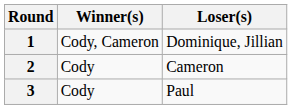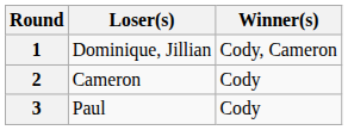 <table class="wikitable">
 <tr>
 <th scope="col">Round</th>
+<th scope="col">Loser(s)</th>
 <th scope="col">Winner(s)</th>
-<th scope="col">Loser(s)</th>
 </tr>
 <tr>
 <th scope="row">1</th>
+<td>Dominique, Jillian</td>
 <td>Cody, Cameron</td>
-<td>Dominique, Jillian</td>
 </tr>
 <tr>
 <th scope="row">2</th>
+<td>Cameron</td>
 <td>Cody</td>
-<td>Cameron</td>
 </tr>
 <tr>
 <th scope="row">3</th>
+<td>Paul</td>
 <td>Cody</td>
-<td>Paul</td>
 </tr>
 </table>
